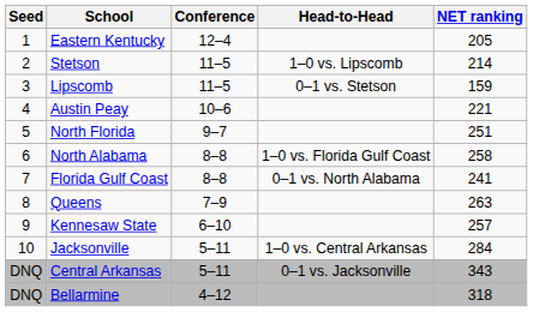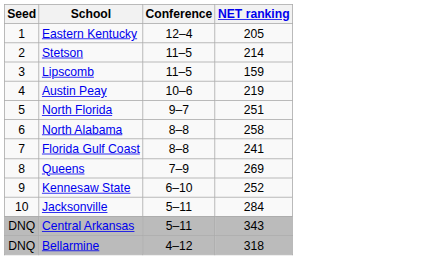 <table class="wikitable sortable" style="font-size:95%; text-align:center">
 <tr>
 <th>Seed</th>
 <th>School</th>
 <th>Conference</th>
-<th>Head-to-Head</th>
 <th><a href='#'>NET ranking</a></th>
 </tr>
 <tr>
 <td>1</td>
 <td align="left"><a href='#'>Eastern Kentucky</a></td>
 <td>12–4</td>
-<td></td>
 <td>205</td>
 </tr>
 <tr>
 <td>2</td>
 <td align="left"><a href='#'>Stetson</a></td>
 <td>11–5</td>
-<td>1–0 vs. Lipscomb</td>
 <td>214</td>
 </tr>
 <tr>
 <td>3</td>
 <td align="left"><a href='#'>Lipscomb</a></td>
 <td>11–5</td>
-<td>0–1 vs. Stetson</td>
 <td>159</td>
 </tr>
 <tr>
 <td>4</td>
 <td align="left"><a href='#'>Austin Peay</a></td>
 <td>10–6</td>
-<td></td>
-<td>221</td>
+<td>219</td>
 </tr>
 <tr>
 <td>5</td>
 <td align="left"><a href='#'>North Florida</a></td>
 <td>9–7</td>
-<td></td>
 <td>251</td>
 </tr>
 <tr>
 <td>6</td>
 <td align="left"><a href='#'>North Alabama</a></td>
 <td>8–8</td>
-<td>1–0 vs. Florida Gulf Coast</td>
 <td>258</td>
 </tr>
 <tr>
 <td>7</td>
 <td align="left"><a href='#'>Florida Gulf Coast</a></td>
 <td>8–8</td>
-<td>0–1 vs. North Alabama</td>
 <td>241</td>
 </tr>
 <tr>
 <td>8</td>
 <td align="left"><a href='#'>Queens</a></td>
 <td>7–9</td>
-<td></td>
-<td>263</td>
+<td>269</td>
 </tr>
 <tr>
 <td>9</td>
 <td align="left"><a href='#'>Kennesaw State</a></td>
 <td>6–10</td>
-<td></td>
-<td>257</td>
+<td>252</td>
 </tr>
 <tr>
 <td>10</td>
 <td align="left"><a href='#'>Jacksonville</a></td>
 <td>5–11</td>
-<td>1–0 vs. Central Arkansas</td>
 <td>284</td>
 </tr>
 <tr bgcolor="#bbbbbb">
 <td>DNQ</td>
 <td align="left"><a href='#'>Central Arkansas</a></td>
 <td>5–11</td>
-<td>0–1 vs. Jacksonville</td>
 <td>343</td>
 </tr>
 <tr bgcolor="#bbbbbb">
 <td>DNQ</td>
 <td align="left"><a href='#'>Bellarmine</a></td>
 <td>4–12</td>
-<td></td>
 <td>318</td>
 </tr>
 </table>
